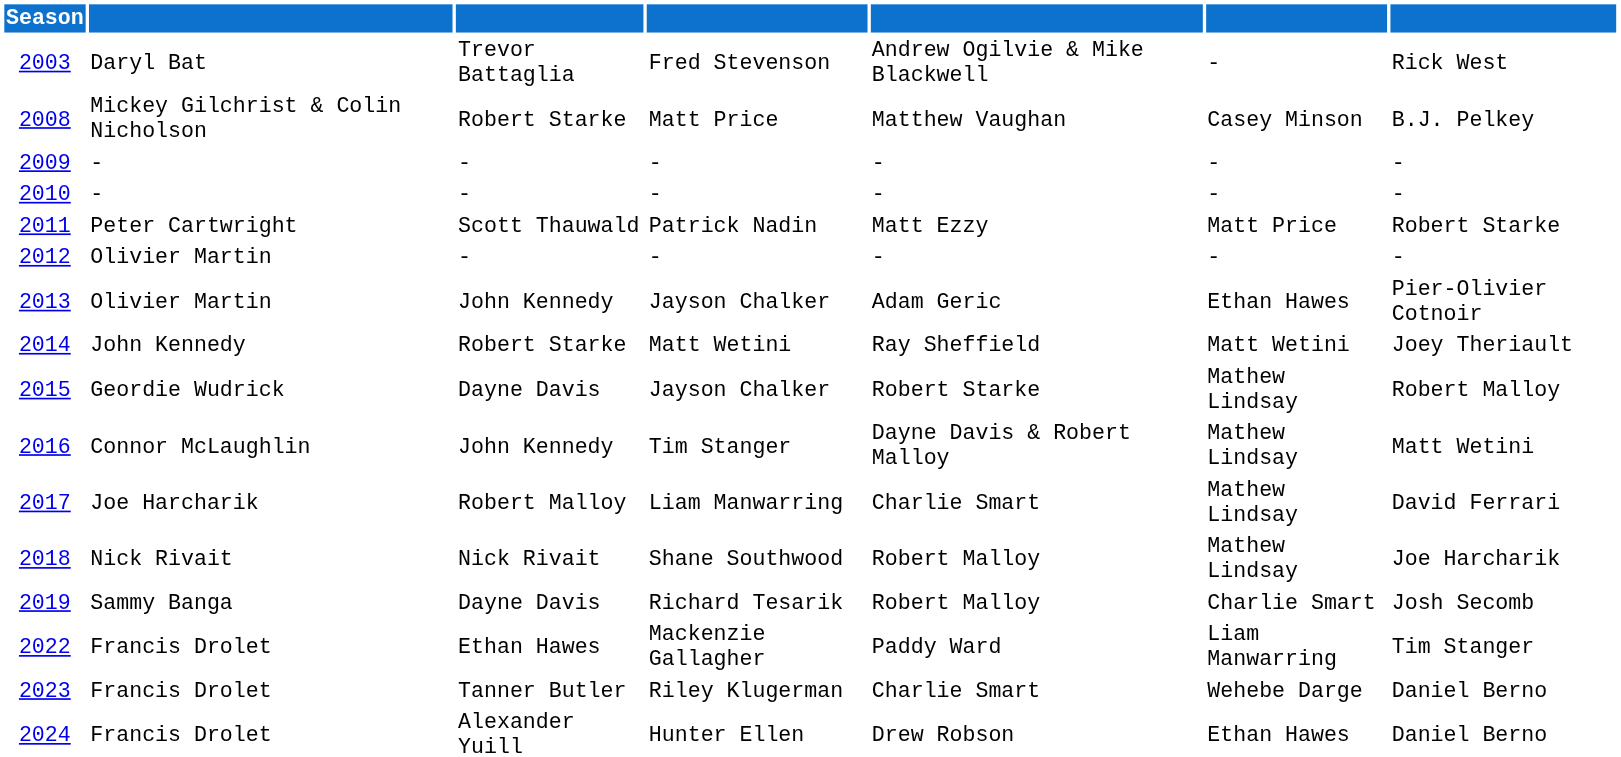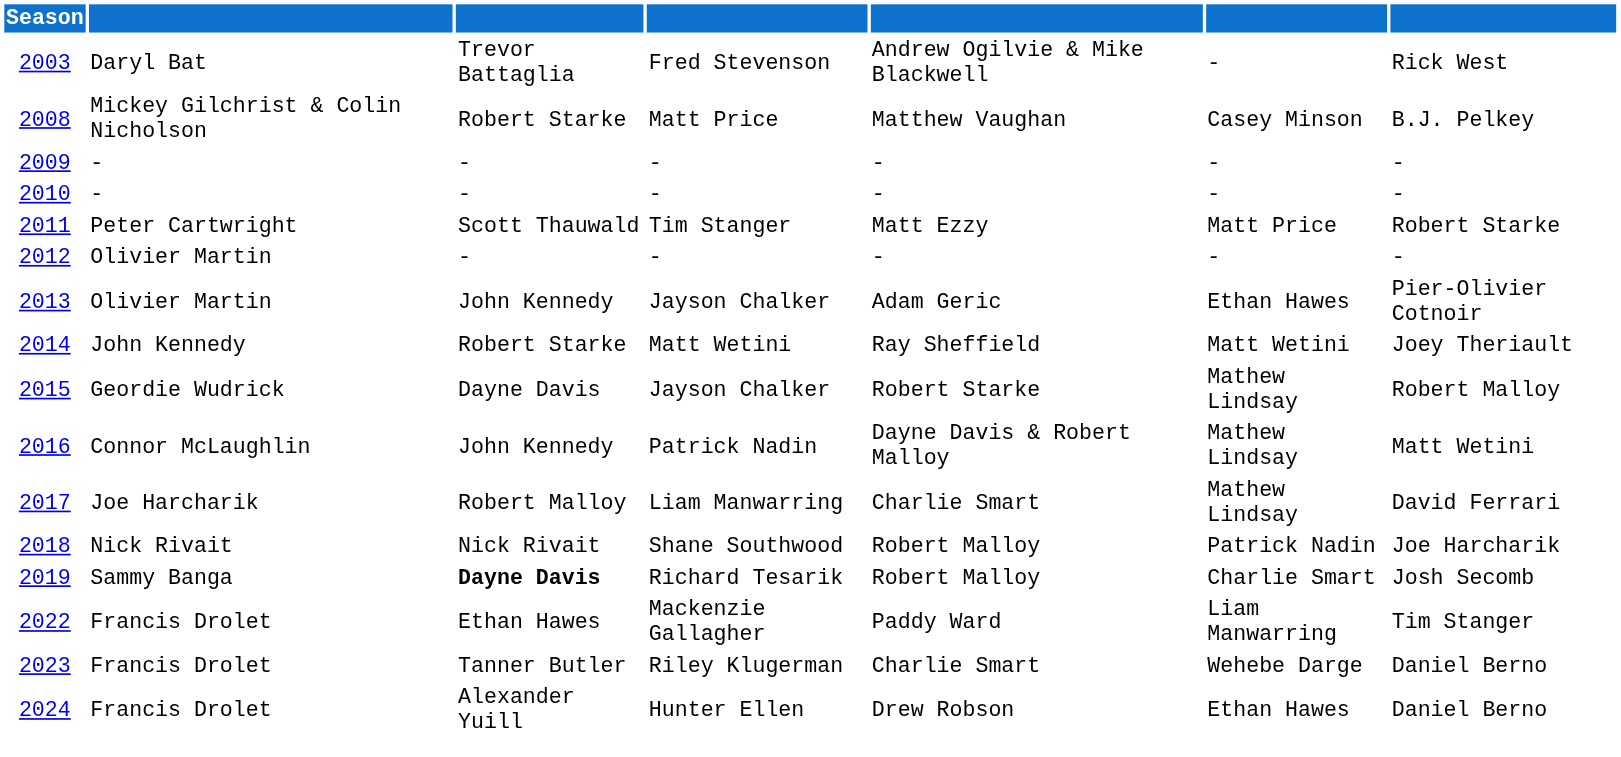 <table class="toccolours" style="width:75em">
 <tr>
 <th style="background:#0D72CE;color:white;">Season</th>
 <th style="background:#0D72CE;color:white;"></th>
 <th style="background:#0D72CE;color:white;"></th>
 <th style="background:#0D72CE;color:white;"></th>
 <th style="background:#0D72CE;color:white;"></th>
 <th style="background:#0D72CE;color:white;"></th>
 <th style="background:#0D72CE;color:white;"></th>
 </tr>
 <tr>
 <td align="center"><a href='#'>2003</a></td>
 <td>Daryl Bat</td>
 <td>Trevor Battaglia</td>
 <td>Fred Stevenson</td>
 <td>Andrew Ogilvie & Mike Blackwell</td>
 <td>-</td>
 <td>Rick West</td>
 </tr>
 <tr>
 <td align="center"><a href='#'>2008</a></td>
 <td>Mickey Gilchrist & Colin Nicholson</td>
 <td>Robert Starke</td>
 <td>Matt Price</td>
 <td>Matthew Vaughan</td>
 <td>Casey Minson</td>
 <td>B.J. Pelkey</td>
 </tr>
 <tr>
 <td align="center"><a href='#'>2009</a></td>
 <td>-</td>
 <td>-</td>
 <td>-</td>
 <td>-</td>
 <td>-</td>
 <td>-</td>
 </tr>
 <tr>
 <td align="center"><a href='#'>2010</a></td>
 <td>-</td>
 <td>-</td>
 <td>-</td>
 <td>-</td>
 <td>-</td>
 <td>-</td>
 </tr>
 <tr>
 <td align="center"><a href='#'>2011</a></td>
 <td>Peter Cartwright</td>
 <td>Scott Thauwald</td>
-<td>Patrick Nadin</td>
+<td>Tim Stanger</td>
 <td>Matt Ezzy</td>
 <td>Matt Price</td>
 <td>Robert Starke</td>
 </tr>
 <tr>
 <td align="center"><a href='#'>2012</a></td>
 <td>Olivier Martin</td>
 <td>-</td>
 <td>-</td>
 <td>-</td>
 <td>-</td>
 <td>-</td>
 </tr>
 <tr>
 <td align="center"><a href='#'>2013</a></td>
 <td>Olivier Martin</td>
 <td>John Kennedy</td>
 <td>Jayson Chalker</td>
 <td>Adam Geric</td>
 <td>Ethan Hawes</td>
 <td>Pier-Olivier Cotnoir</td>
 </tr>
 <tr>
 <td align="center"><a href='#'>2014</a></td>
 <td>John Kennedy</td>
 <td>Robert Starke</td>
 <td>Matt Wetini</td>
 <td>Ray Sheffield</td>
 <td>Matt Wetini</td>
 <td>Joey Theriault</td>
 </tr>
 <tr>
 <td align="center"><a href='#'>2015</a></td>
 <td>Geordie Wudrick</td>
 <td>Dayne Davis</td>
 <td>Jayson Chalker</td>
 <td>Robert Starke</td>
 <td>Mathew Lindsay</td>
 <td>Robert Malloy</td>
 </tr>
 <tr>
 <td align="center"><a href='#'>2016</a></td>
 <td>Connor McLaughlin</td>
 <td>John Kennedy</td>
-<td>Tim Stanger</td>
+<td>Patrick Nadin</td>
 <td>Dayne Davis & Robert Malloy</td>
 <td>Mathew Lindsay</td>
 <td>Matt Wetini</td>
 </tr>
 <tr>
 <td align="center"><a href='#'>2017</a></td>
 <td>Joe Harcharik</td>
 <td>Robert Malloy</td>
 <td>Liam Manwarring</td>
 <td>Charlie Smart</td>
 <td>Mathew Lindsay</td>
 <td>David Ferrari</td>
 </tr>
 <tr>
 <td align="center"><a href='#'>2018</a></td>
 <td>Nick Rivait</td>
 <td>Nick Rivait</td>
 <td>Shane Southwood</td>
 <td>Robert Malloy</td>
-<td>Mathew Lindsay</td>
+<td>Patrick Nadin</td>
 <td>Joe Harcharik</td>
 </tr>
 <tr>
 <td align="center"><a href='#'>2019</a></td>
 <td>Sammy Banga</td>
-<td>Dayne Davis</td>
+<td><strong>Dayne Davis</strong></td>
 <td>Richard Tesarik</td>
 <td>Robert Malloy</td>
 <td>Charlie Smart</td>
 <td>Josh Secomb</td>
 </tr>
 <tr>
 <td align="center"><a href='#'>2022</a></td>
 <td>Francis Drolet</td>
 <td>Ethan Hawes</td>
 <td>Mackenzie Gallagher</td>
 <td>Paddy Ward</td>
 <td>Liam Manwarring</td>
 <td>Tim Stanger</td>
 </tr>
 <tr>
 <td align="center"><a href='#'>2023</a></td>
 <td>Francis Drolet</td>
 <td>Tanner Butler</td>
 <td>Riley Klugerman</td>
 <td>Charlie Smart</td>
 <td>Wehebe Darge</td>
 <td>Daniel Berno</td>
 </tr>
 <tr>
 <td align="center"><a href='#'>2024</a></td>
 <td>Francis Drolet</td>
 <td>Alexander Yuill</td>
 <td>Hunter Ellen</td>
 <td>Drew Robson</td>
 <td>Ethan Hawes</td>
 <td>Daniel Berno</td>
 </tr>
 </table>
